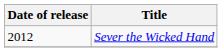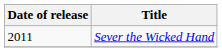 <table class="wikitable" style="font-size: 95%;">
 <tr>
 <th>Date of release</th>
 <th>Title</th>
 </tr>
 <tr>
-<td>2012</td>
+<td>2011</td>
 <td><em><a href='#'>Sever the Wicked Hand</a></em></td>
 </tr>
 <tr>
 </tr>
 </table>
